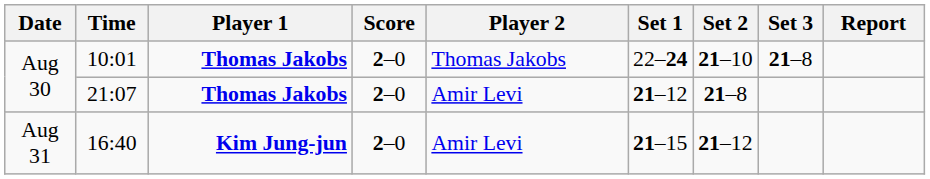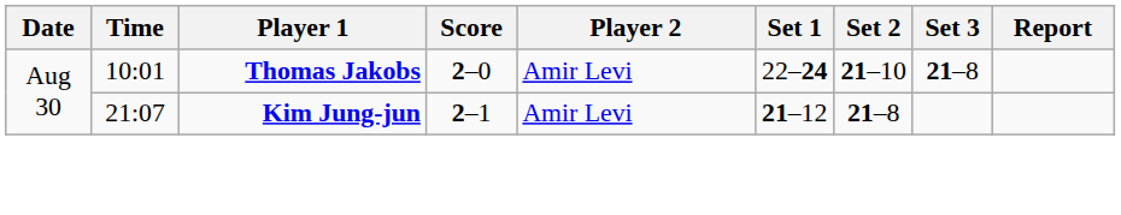 <table class="nowrap wikitable" style="font-size:90%; text-align:center">
 <tr>
 <th width="50">Date</th>
 <th width="50">Time</th>
 <th width="200">Player 1</th>
 <th width="50">Score</th>
 <th width="200">Player 2</th>
 <th width="50">Set 1</th>
 <th width="50">Set 2</th>
 <th width="50">Set 3</th>
 <th width="75">Report</th>
 </tr>
 <tr>
 <td rowspan="2">Aug 30</td>
 <td>10:01</td>
 <td align="right"><strong><a href='#'>Thomas Jakobs</a> </strong></td>
 <td><strong>2</strong>–0</td>
-<td align="left"> <a href='#'>Thomas Jakobs</a></td>
+<td align="left"> <a href='#'>Amir Levi</a></td>
 <td>22–<strong>24</strong></td>
 <td><strong>21</strong>–10</td>
 <td><strong>21</strong>–8</td>
 <td></td>
 </tr>
 <tr>
 <td>21:07</td>
-<td align="right"><strong><a href='#'>Thomas Jakobs</a> </strong></td>
-<td><strong>2</strong>–0</td>
+<td align="right"><strong><a href='#'>Kim Jung-jun</a> </strong></td>
+<td><strong>2</strong>–1</td>
 <td align="left"> <a href='#'>Amir Levi</a></td>
 <td><strong>21</strong>–12</td>
 <td><strong>21</strong>–8</td>
 <td></td>
 <td></td>
 </tr>
-<tr>
-<td>Aug 31</td>
-<td>16:40</td>
-<td align="right"><strong><a href='#'>Kim Jung-jun</a> </strong></td>
-<td><strong>2</strong>–0</td>
-<td align="left"> <a href='#'>Amir Levi</a></td>
-<td><strong>21</strong>–15</td>
-<td><strong>21</strong>–12</td>
-<td></td>
-<td></td>
-</tr>
 </table>
